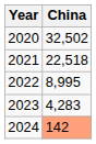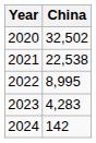 <table class="wikitable">
 <tr>
 <th>Year</th>
 <th>China</th>
 </tr>
 <tr>
 <td>2020</td>
 <td>32,502</td>
 </tr>
 <tr>
 <td>2021</td>
-<td>22,518</td>
+<td>22,538</td>
 </tr>
 <tr>
 <td>2022</td>
 <td>8,995</td>
 </tr>
 <tr>
 <td>2023</td>
 <td>4,283</td>
 </tr>
 <tr>
 <td>2024</td>
-<td style="background: lightsalmon;">142</td>
+<td>142</td>
 </tr>
 </table>
